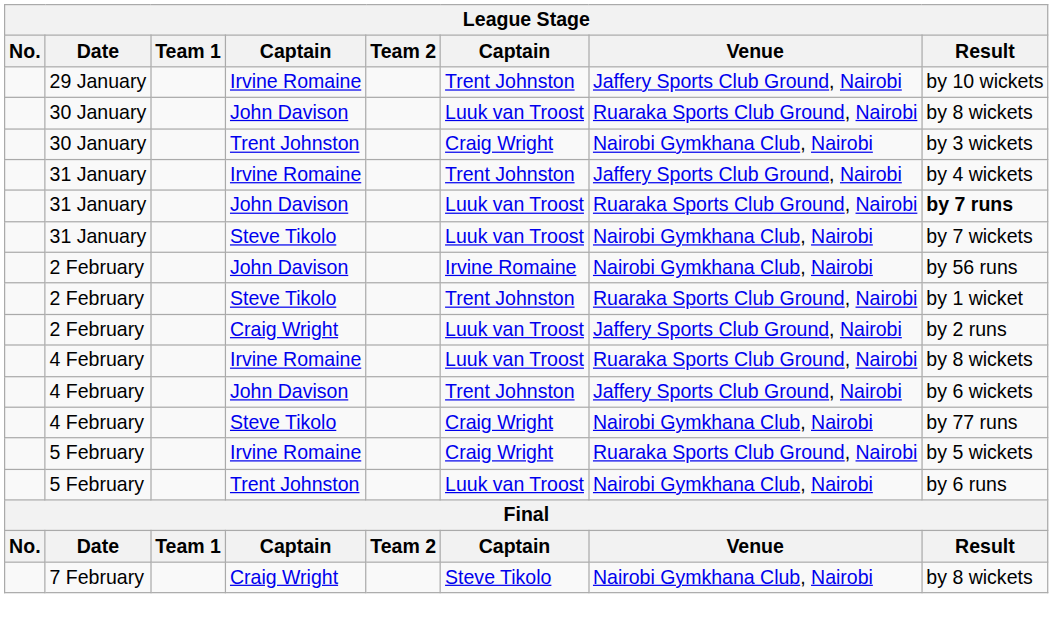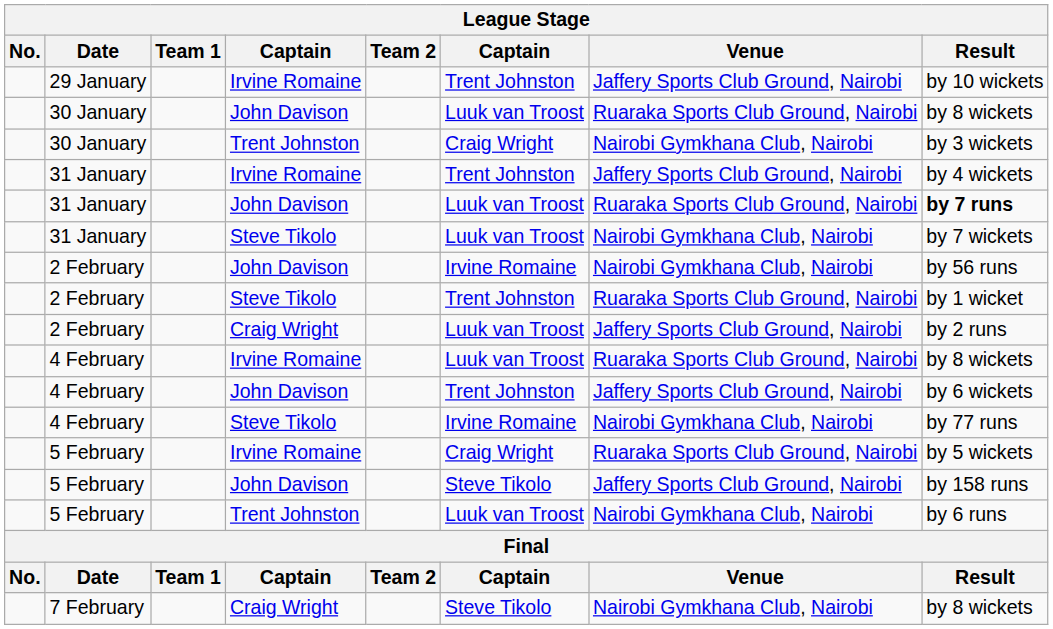 <table class="wikitable">
 <tr>
 <th colspan="8">League Stage</th>
 </tr>
 <tr>
 <th>No.</th>
 <th>Date</th>
 <th>Team 1</th>
 <th>Captain</th>
 <th>Team 2</th>
 <th>Captain</th>
 <th>Venue</th>
 <th>Result</th>
 </tr>
 <tr>
 <td></td>
 <td>29 January</td>
 <td></td>
 <td><a href='#'>Irvine Romaine</a></td>
 <td></td>
 <td><a href='#'>Trent Johnston</a></td>
 <td><a href='#'>Jaffery Sports Club Ground</a>, <a href='#'>Nairobi</a></td>
 <td> by 10 wickets</td>
 </tr>
 <tr>
 <td></td>
 <td>30 January</td>
 <td></td>
 <td><a href='#'>John Davison</a></td>
 <td></td>
 <td><a href='#'>Luuk van Troost</a></td>
 <td><a href='#'>Ruaraka Sports Club Ground</a>, <a href='#'>Nairobi</a></td>
 <td> by 8 wickets</td>
 </tr>
 <tr>
 <td></td>
 <td>30 January</td>
 <td></td>
 <td><a href='#'>Trent Johnston</a></td>
 <td></td>
 <td><a href='#'>Craig Wright</a></td>
 <td><a href='#'>Nairobi Gymkhana Club</a>, <a href='#'>Nairobi</a></td>
 <td> by 3 wickets</td>
 </tr>
 <tr>
 <td></td>
 <td>31 January</td>
 <td></td>
 <td><a href='#'>Irvine Romaine</a></td>
 <td></td>
 <td><a href='#'>Trent Johnston</a></td>
 <td><a href='#'>Jaffery Sports Club Ground</a>, <a href='#'>Nairobi</a></td>
 <td> by 4 wickets</td>
 </tr>
 <tr>
 <td></td>
 <td>31 January</td>
 <td></td>
 <td><a href='#'>John Davison</a></td>
 <td></td>
 <td><a href='#'>Luuk van Troost</a></td>
 <td><a href='#'>Ruaraka Sports Club Ground</a>, <a href='#'>Nairobi</a></td>
 <td><strong> by 7 runs</strong></td>
 </tr>
 <tr>
 <td></td>
 <td>31 January</td>
 <td></td>
 <td><a href='#'>Steve Tikolo</a></td>
 <td></td>
 <td><a href='#'>Luuk van Troost</a></td>
 <td><a href='#'>Nairobi Gymkhana Club</a>, <a href='#'>Nairobi</a></td>
 <td> by 7 wickets</td>
 </tr>
 <tr>
 <td></td>
 <td>2 February</td>
 <td></td>
 <td><a href='#'>John Davison</a></td>
 <td></td>
 <td><a href='#'>Irvine Romaine</a></td>
 <td><a href='#'>Nairobi Gymkhana Club</a>, <a href='#'>Nairobi</a></td>
 <td> by 56 runs</td>
 </tr>
 <tr>
 <td></td>
 <td>2 February</td>
 <td></td>
 <td><a href='#'>Steve Tikolo</a></td>
 <td></td>
 <td><a href='#'>Trent Johnston</a></td>
 <td><a href='#'>Ruaraka Sports Club Ground</a>, <a href='#'>Nairobi</a></td>
 <td> by 1 wicket</td>
 </tr>
 <tr>
 <td></td>
 <td>2 February</td>
 <td></td>
 <td><a href='#'>Craig Wright</a></td>
 <td></td>
 <td><a href='#'>Luuk van Troost</a></td>
 <td><a href='#'>Jaffery Sports Club Ground</a>, <a href='#'>Nairobi</a></td>
 <td> by 2 runs</td>
 </tr>
 <tr>
 <td></td>
 <td>4 February</td>
 <td></td>
 <td><a href='#'>Irvine Romaine</a></td>
 <td></td>
 <td><a href='#'>Luuk van Troost</a></td>
 <td><a href='#'>Ruaraka Sports Club Ground</a>, <a href='#'>Nairobi</a></td>
 <td> by 8 wickets</td>
 </tr>
 <tr>
 <td></td>
 <td>4 February</td>
 <td></td>
 <td><a href='#'>John Davison</a></td>
 <td></td>
 <td><a href='#'>Trent Johnston</a></td>
 <td><a href='#'>Jaffery Sports Club Ground</a>, <a href='#'>Nairobi</a></td>
 <td> by 6 wickets</td>
 </tr>
 <tr>
 <td></td>
 <td>4 February</td>
 <td></td>
 <td><a href='#'>Steve Tikolo</a></td>
 <td></td>
-<td><a href='#'>Craig Wright</a></td>
+<td><a href='#'>Irvine Romaine</a></td>
 <td><a href='#'>Nairobi Gymkhana Club</a>, <a href='#'>Nairobi</a></td>
 <td> by 77 runs</td>
 </tr>
 <tr>
 <td></td>
 <td>5 February</td>
 <td></td>
 <td><a href='#'>Irvine Romaine</a></td>
 <td></td>
 <td><a href='#'>Craig Wright</a></td>
 <td><a href='#'>Ruaraka Sports Club Ground</a>, <a href='#'>Nairobi</a></td>
 <td> by 5 wickets</td>
+</tr>
+<tr>
+<td></td>
+<td>5 February</td>
+<td></td>
+<td><a href='#'>John Davison</a></td>
+<td></td>
+<td><a href='#'>Steve Tikolo</a></td>
+<td><a href='#'>Jaffery Sports Club Ground</a>, <a href='#'>Nairobi</a></td>
+<td> by 158 runs</td>
 </tr>
 <tr>
 <td></td>
 <td>5 February</td>
 <td></td>
 <td><a href='#'>Trent Johnston</a></td>
 <td></td>
 <td><a href='#'>Luuk van Troost</a></td>
 <td><a href='#'>Nairobi Gymkhana Club</a>, <a href='#'>Nairobi</a></td>
 <td> by 6 runs</td>
 </tr>
 <tr>
 <th colspan="8">Final</th>
 </tr>
 <tr>
 <th>No.</th>
 <th>Date</th>
 <th>Team 1</th>
 <th>Captain</th>
 <th>Team 2</th>
 <th>Captain</th>
 <th>Venue</th>
 <th>Result</th>
 </tr>
 <tr>
 <td></td>
 <td>7 February</td>
 <td></td>
 <td><a href='#'>Craig Wright</a></td>
 <td></td>
 <td><a href='#'>Steve Tikolo</a></td>
 <td><a href='#'>Nairobi Gymkhana Club</a>, <a href='#'>Nairobi</a></td>
 <td> by 8 wickets</td>
 </tr>
 </table>
